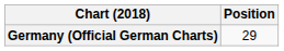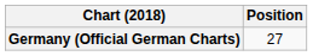 <table class="wikitable sortable plainrowheaders" style="text-align:center">
 <tr>
 <th scope="col">Chart (2018)</th>
 <th scope="col">Position</th>
 </tr>
 <tr>
 <th scope="row">Germany (Official German Charts)</th>
-<td>29</td>
+<td>27</td>
 </tr>
 </table>
